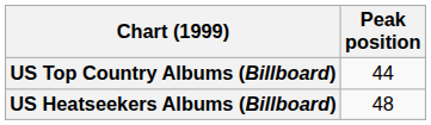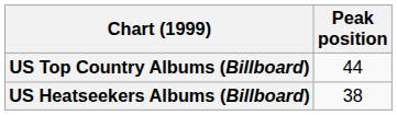 <table class="wikitable plainrowheaders" style="text-align:center;" border="1">
 <tr>
 <th>Chart (1999)</th>
 <th>Peak<br>position</th>
 </tr>
 <tr>
 <th scope=row>US Top Country Albums (<em>Billboard</em>)</th>
 <td>44</td>
 </tr>
 <tr>
 <th scope=row>US Heatseekers Albums (<em>Billboard</em>)</th>
-<td>48</td>
+<td>38</td>
 </tr>
 </table>
